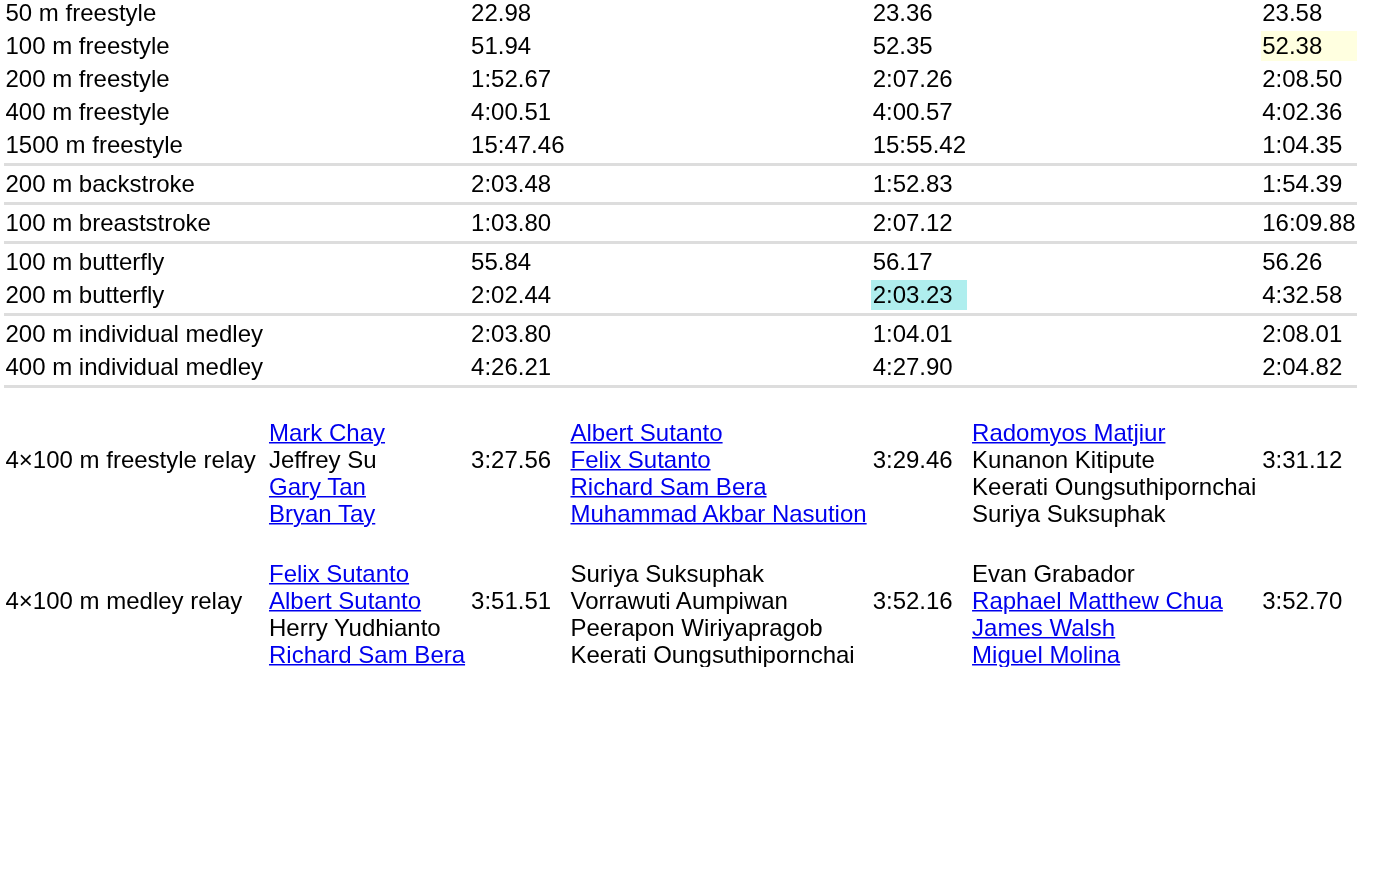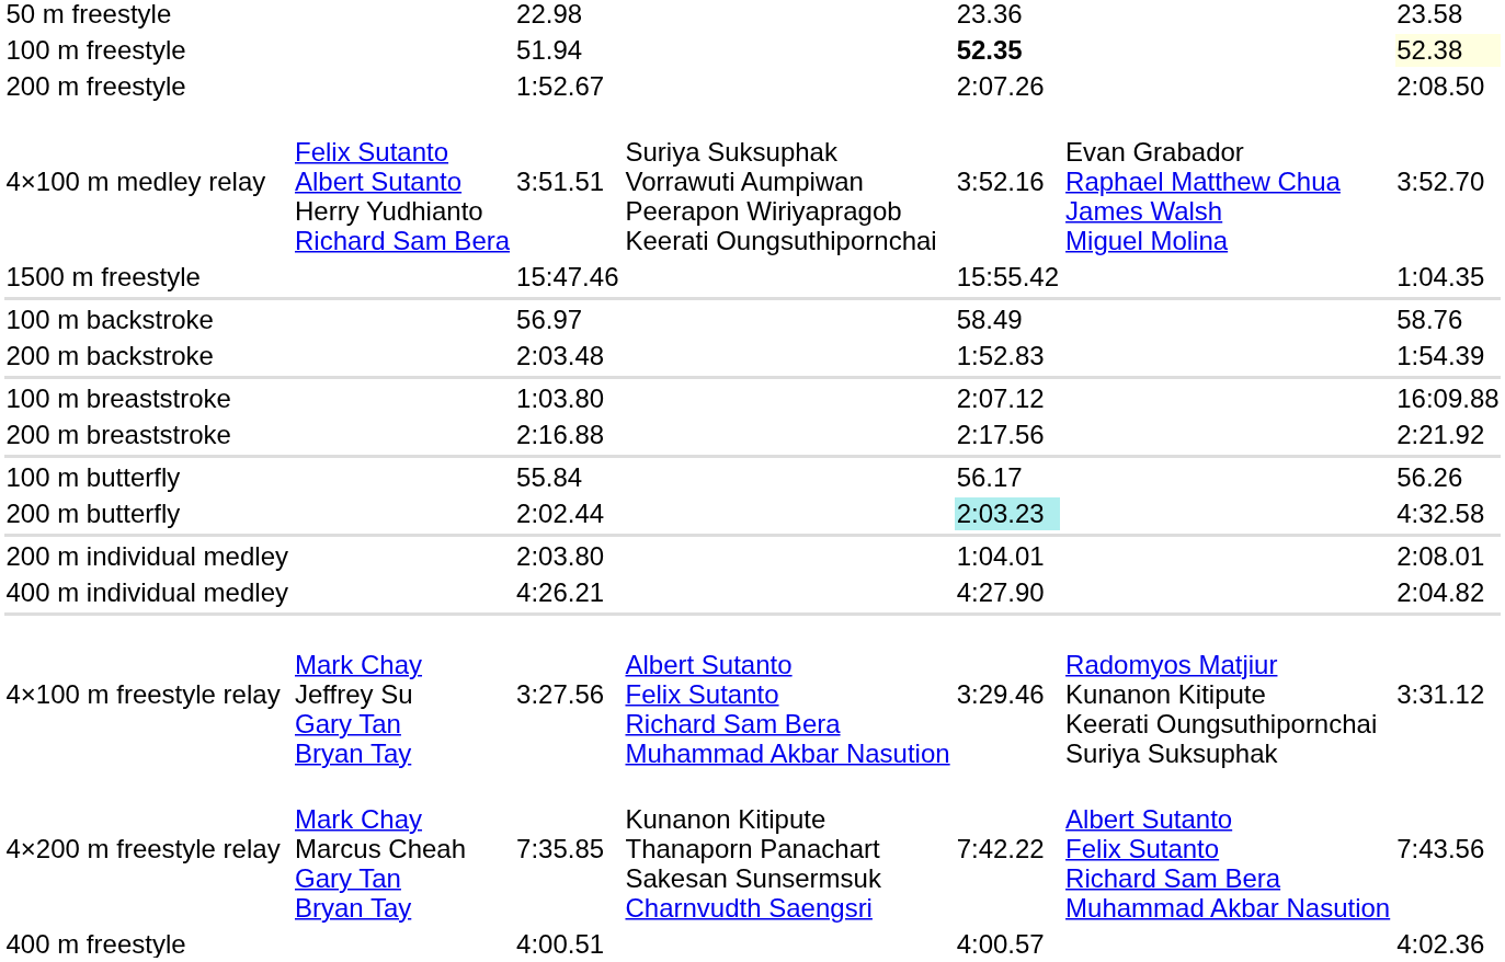 <table>
 <tr>
 <td>50 m freestyle</td>
 <td></td>
 <td>22.98</td>
 <td></td>
 <td>23.36</td>
 <td></td>
 <td>23.58</td>
 </tr>
 <tr>
 <td>100 m freestyle</td>
 <td></td>
 <td>51.94</td>
 <td></td>
-<td>52.35</td>
+<td><strong>52.35</strong></td>
 <td></td>
 <td style="background: lightyellow;">52.38</td>
 </tr>
 <tr>
 <td>200 m freestyle</td>
 <td></td>
 <td>1:52.67</td>
 <td></td>
 <td>2:07.26</td>
 <td></td>
 <td>2:08.50</td>
 </tr>
 <tr>
-<td>400 m freestyle</td>
-<td></td>
-<td>4:00.51</td>
-<td></td>
-<td>4:00.57</td>
-<td></td>
-<td>4:02.36</td>
+<td>4×100 m medley relay</td>
+<td><br><a href='#'>Felix Sutanto</a><br><a href='#'>Albert Sutanto</a><br>Herry Yudhianto<br><a href='#'>Richard Sam Bera</a></td>
+<td>3:51.51</td>
+<td><br>Suriya Suksuphak<br>Vorrawuti Aumpiwan<br>Peerapon Wiriyapragob<br>Keerati Oungsuthipornchai</td>
+<td>3:52.16</td>
+<td><br>Evan Grabador<br><a href='#'>Raphael Matthew Chua</a><br><a href='#'>James Walsh</a><br><a href='#'>Miguel Molina</a></td>
+<td>3:52.70</td>
 </tr>
 <tr>
 <td>1500 m freestyle</td>
 <td></td>
 <td>15:47.46</td>
 <td></td>
 <td>15:55.42</td>
 <td></td>
 <td>1:04.35</td>
 </tr>
 <tr bgcolor=#DDDDDD>
 <td colspan=7></td>
+</tr>
+<tr>
+<td>100 m backstroke</td>
+<td></td>
+<td>56.97</td>
+<td></td>
+<td>58.49</td>
+<td></td>
+<td>58.76</td>
 </tr>
 <tr>
 <td>200 m backstroke</td>
 <td></td>
 <td>2:03.48</td>
 <td></td>
 <td>1:52.83</td>
 <td></td>
 <td>1:54.39</td>
 </tr>
 <tr bgcolor=#DDDDDD>
 <td colspan=7></td>
 </tr>
 <tr>
 <td>100 m breaststroke</td>
 <td></td>
 <td>1:03.80</td>
 <td></td>
 <td>2:07.12</td>
 <td></td>
 <td>16:09.88</td>
+</tr>
+<tr>
+<td>200 m breaststroke</td>
+<td></td>
+<td>2:16.88</td>
+<td></td>
+<td>2:17.56</td>
+<td></td>
+<td>2:21.92</td>
 </tr>
 <tr bgcolor=#DDDDDD>
 <td colspan=7></td>
 </tr>
 <tr>
 <td>100 m butterfly</td>
 <td></td>
 <td>55.84</td>
 <td></td>
 <td>56.17</td>
 <td></td>
 <td>56.26</td>
 </tr>
 <tr>
 <td>200 m butterfly</td>
 <td></td>
 <td>2:02.44</td>
 <td></td>
 <td style="background: paleturquoise;">2:03.23</td>
 <td></td>
 <td>4:32.58</td>
 </tr>
 <tr bgcolor=#DDDDDD>
 <td colspan=7></td>
 </tr>
 <tr>
 <td>200 m individual medley</td>
 <td></td>
 <td>2:03.80</td>
 <td></td>
 <td>1:04.01</td>
 <td></td>
 <td>2:08.01</td>
 </tr>
 <tr>
 <td>400 m individual medley</td>
 <td></td>
 <td>4:26.21</td>
 <td></td>
 <td>4:27.90</td>
 <td></td>
 <td>2:04.82</td>
 </tr>
 <tr bgcolor=#DDDDDD>
 <td colspan=7></td>
 </tr>
 <tr>
 <td>4×100 m freestyle relay</td>
 <td><br><a href='#'>Mark Chay</a><br>Jeffrey Su<br><a href='#'>Gary Tan</a><br><a href='#'>Bryan Tay</a></td>
 <td>3:27.56</td>
 <td><br><a href='#'>Albert Sutanto</a><br><a href='#'>Felix Sutanto</a><br><a href='#'>Richard Sam Bera</a><br><a href='#'>Muhammad Akbar Nasution</a></td>
 <td>3:29.46</td>
 <td><br><a href='#'>Radomyos Matjiur</a><br>Kunanon Kitipute<br>Keerati Oungsuthipornchai<br>Suriya Suksuphak</td>
 <td>3:31.12</td>
 </tr>
 <tr>
-<td>4×100 m medley relay</td>
-<td><br><a href='#'>Felix Sutanto</a><br><a href='#'>Albert Sutanto</a><br>Herry Yudhianto<br><a href='#'>Richard Sam Bera</a></td>
-<td>3:51.51</td>
-<td><br>Suriya Suksuphak<br>Vorrawuti Aumpiwan<br>Peerapon Wiriyapragob<br>Keerati Oungsuthipornchai</td>
-<td>3:52.16</td>
-<td><br>Evan Grabador<br><a href='#'>Raphael Matthew Chua</a><br><a href='#'>James Walsh</a><br><a href='#'>Miguel Molina</a></td>
-<td>3:52.70</td>
+<td>4×200 m freestyle relay</td>
+<td><br><a href='#'>Mark Chay</a><br>Marcus Cheah<br><a href='#'>Gary Tan</a><br><a href='#'>Bryan Tay</a></td>
+<td>7:35.85</td>
+<td><br>Kunanon Kitipute<br>Thanaporn Panachart<br>Sakesan Sunsermsuk<br><a href='#'>Charnvudth Saengsri</a></td>
+<td>7:42.22</td>
+<td><br><a href='#'>Albert Sutanto</a><br><a href='#'>Felix Sutanto</a><br><a href='#'>Richard Sam Bera</a><br><a href='#'>Muhammad Akbar Nasution</a></td>
+<td>7:43.56</td>
+</tr>
+<tr>
+<td>400 m freestyle</td>
+<td></td>
+<td>4:00.51</td>
+<td></td>
+<td>4:00.57</td>
+<td></td>
+<td>4:02.36</td>
 </tr>
 </table>
